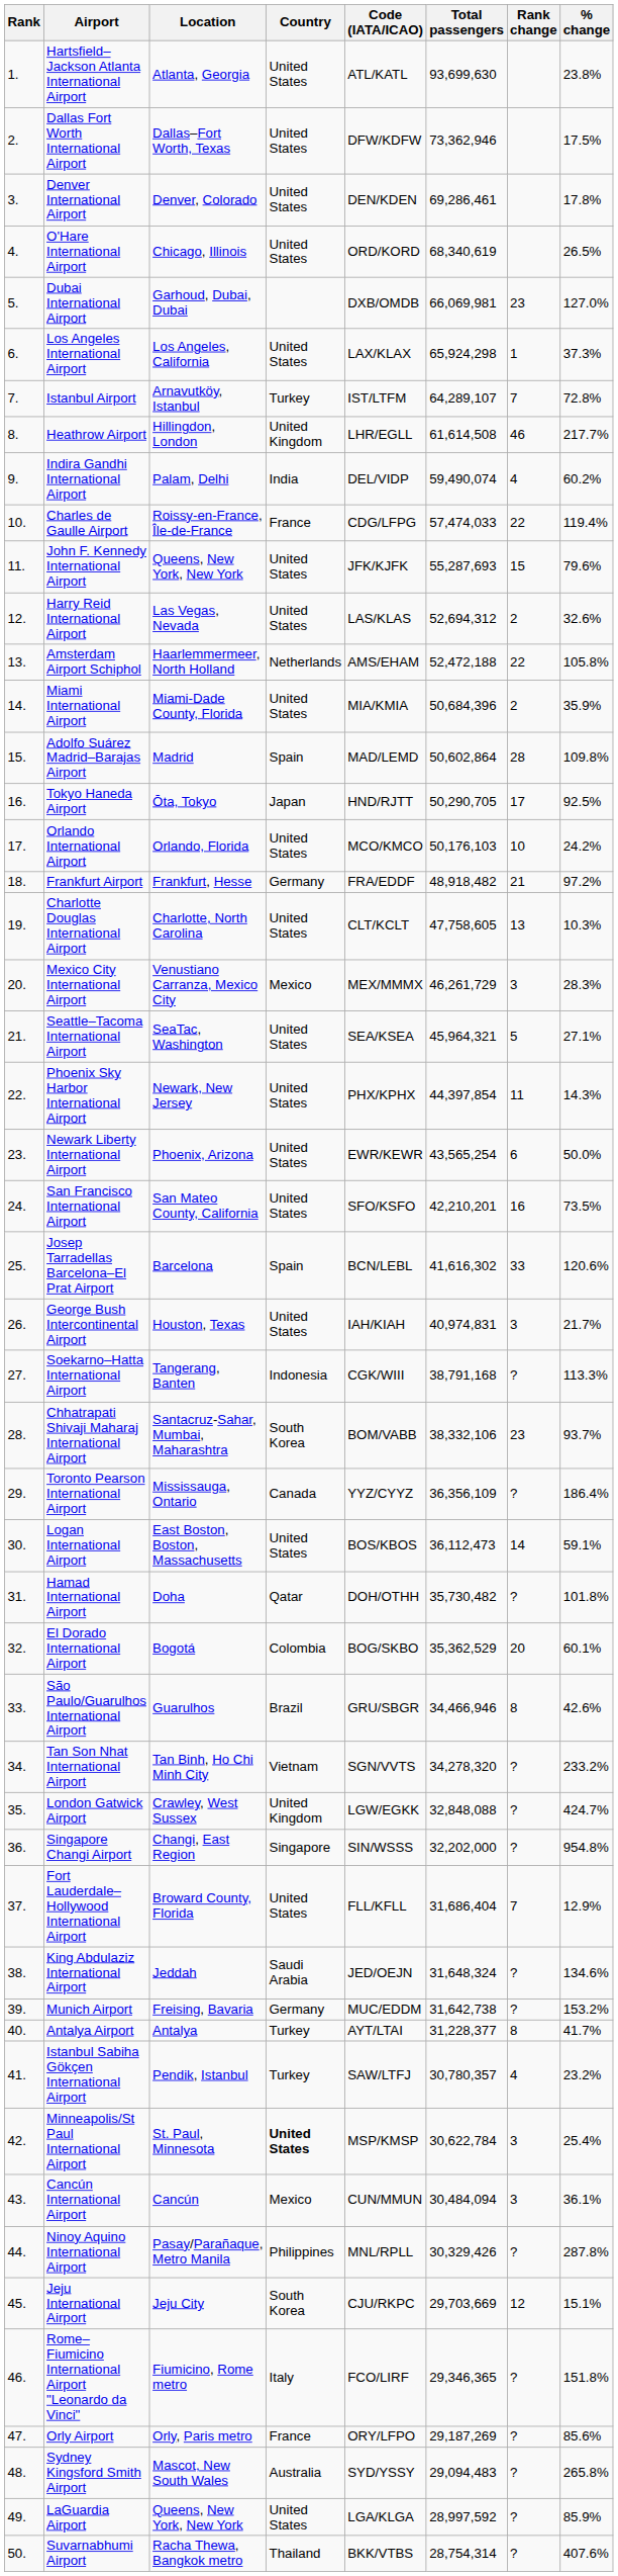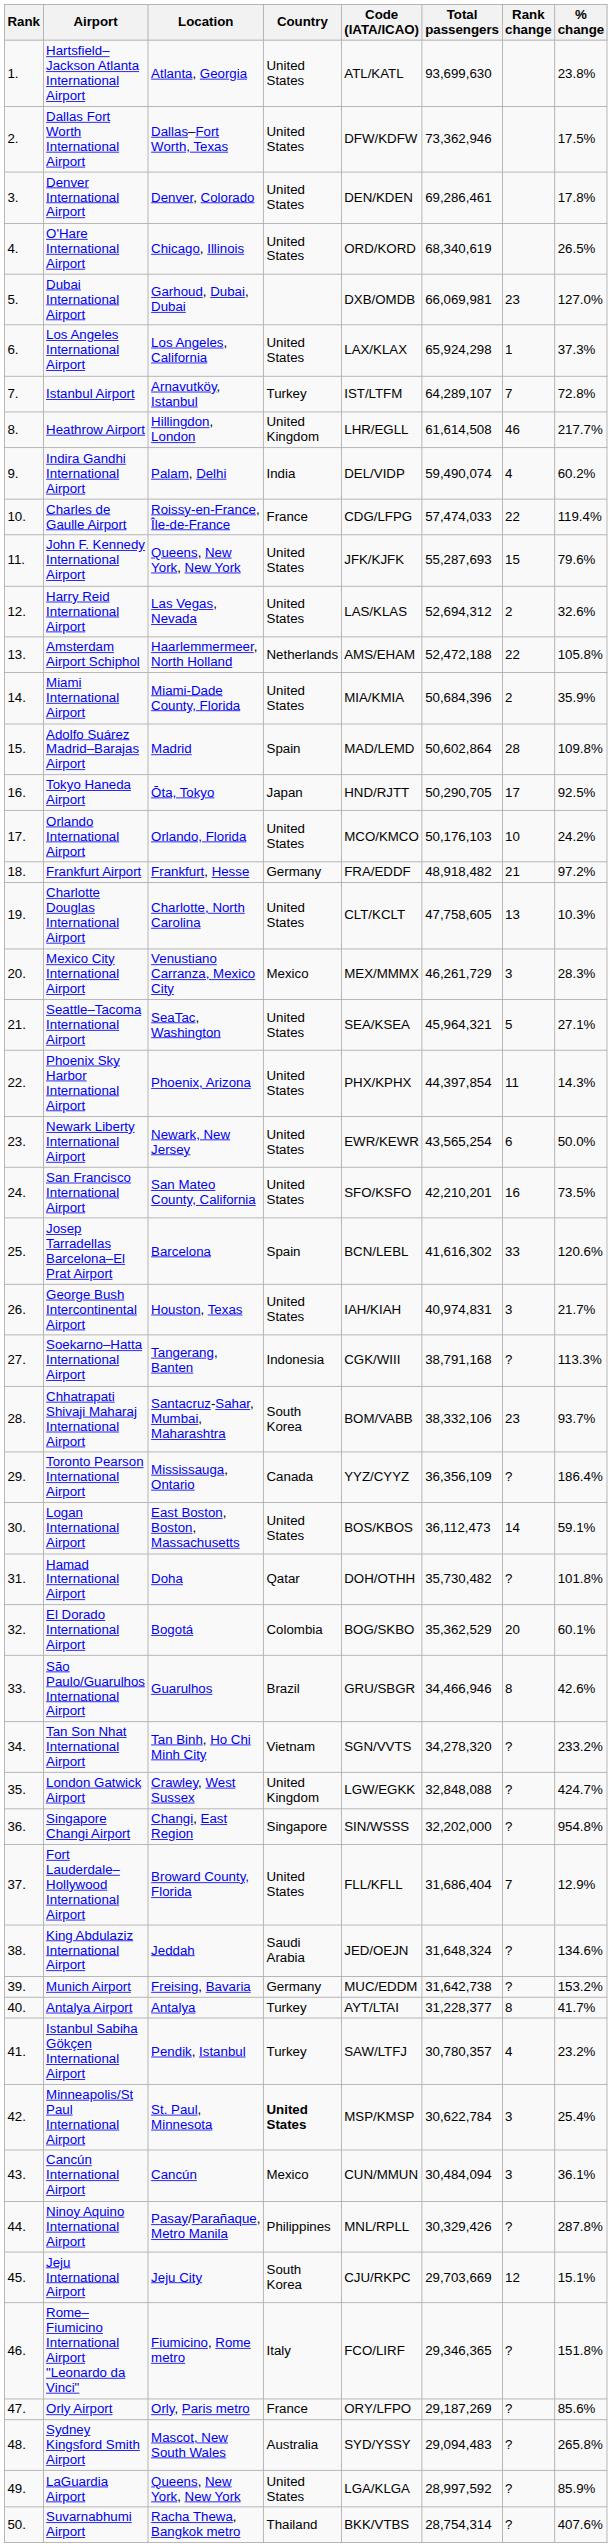 <table class="wikitable sortable sticky-header"  width= align=>
 <tr style="background:lightgrey;">
 <th>Rank</th>
 <th>Airport</th>
 <th>Location</th>
 <th>Country</th>
 <th>Code<br>(IATA/ICAO)</th>
 <th>Total<br>passengers</th>
 <th>Rank<br>change</th>
 <th>%<br>change</th>
 </tr>
 <tr>
 <td>1.</td>
 <td> <a href='#'>Hartsfield–Jackson Atlanta International Airport</a></td>
 <td><a href='#'>Atlanta</a>, <a href='#'>Georgia</a></td>
 <td>United States</td>
 <td>ATL/KATL</td>
 <td>93,699,630</td>
 <td data-sort-value=0></td>
 <td data-sort-value=23.8>23.8%</td>
 </tr>
 <tr>
 <td>2.</td>
 <td> <a href='#'>Dallas Fort Worth International Airport</a></td>
 <td><a href='#'>Dallas</a>–<a href='#'>Fort Worth, Texas</a></td>
 <td>United States</td>
 <td>DFW/KDFW</td>
 <td>73,362,946</td>
 <td data-sort-value=0></td>
 <td data-sort-value=17.5>17.5%</td>
 </tr>
 <tr>
 <td>3.</td>
 <td> <a href='#'>Denver International Airport</a></td>
 <td><a href='#'>Denver</a>, <a href='#'>Colorado</a></td>
 <td>United States</td>
 <td>DEN/KDEN</td>
 <td>69,286,461</td>
 <td data-sort-value=0></td>
 <td data-sort-value=17.8>17.8%</td>
 </tr>
 <tr>
 <td>4.</td>
 <td> <a href='#'>O'Hare International Airport</a></td>
 <td><a href='#'>Chicago</a>, <a href='#'>Illinois</a></td>
 <td>United States</td>
 <td>ORD/KORD</td>
 <td>68,340,619</td>
 <td data-sort-value=0></td>
 <td data-sort-value=26.5>26.5%</td>
 </tr>
 <tr>
 <td>5.</td>
 <td> <a href='#'>Dubai International Airport</a></td>
 <td><a href='#'>Garhoud</a>, <a href='#'>Dubai</a>, <a href='#'>Dubai</a></td>
 <td></td>
 <td>DXB/OMDB</td>
 <td>66,069,981</td>
 <td data-sort-value=23>23</td>
 <td data-sort-value=127.0>127.0%</td>
 </tr>
 <tr>
 <td>6.</td>
 <td> <a href='#'>Los Angeles International Airport</a></td>
 <td><a href='#'>Los Angeles</a>, <a href='#'>California</a></td>
 <td>United States</td>
 <td>LAX/KLAX</td>
 <td>65,924,298</td>
 <td data-sort-value=-1>1</td>
 <td data-sort-value=37.3>37.3%</td>
 </tr>
 <tr>
 <td>7.</td>
 <td> <a href='#'>Istanbul Airport</a></td>
 <td><a href='#'>Arnavutköy</a>, <a href='#'>Istanbul</a></td>
 <td>Turkey</td>
 <td>IST/LTFM</td>
 <td>64,289,107</td>
 <td data-sort-value=7>7</td>
 <td data-sort-value=74.3>72.8%</td>
 </tr>
 <tr>
 <td>8.</td>
 <td> <a href='#'>Heathrow Airport</a></td>
 <td><a href='#'>Hillingdon</a>, <a href='#'>London</a></td>
 <td>United Kingdom</td>
 <td>LHR/EGLL</td>
 <td>61,614,508</td>
 <td data-sort-value=46>46</td>
 <td data-sort-value=217.7>217.7%</td>
 </tr>
 <tr>
 <td>9.</td>
 <td> <a href='#'>Indira Gandhi International Airport</a></td>
 <td><a href='#'>Palam</a>, <a href='#'>Delhi</a></td>
 <td>India</td>
 <td>DEL/VIDP</td>
 <td>59,490,074</td>
 <td data-sort-value=4>4</td>
 <td data-sort-value=60.2>60.2%</td>
 </tr>
 <tr>
 <td>10.</td>
 <td> <a href='#'>Charles de Gaulle Airport</a></td>
 <td><a href='#'>Roissy-en-France</a>, <a href='#'>Île-de-France</a></td>
 <td>France</td>
 <td>CDG/LFPG</td>
 <td>57,474,033</td>
 <td data-sort-value=22>22</td>
 <td data-sort-value=119.4>119.4%</td>
 </tr>
 <tr>
 <td>11.</td>
 <td> <a href='#'>John F. Kennedy International Airport</a></td>
 <td><a href='#'>Queens</a>, <a href='#'>New York</a>, <a href='#'>New York</a></td>
 <td>United States</td>
 <td>JFK/KJFK</td>
 <td>55,287,693</td>
 <td data-sort-value=15>15</td>
 <td data-sort-value=79.6>79.6%</td>
 </tr>
 <tr>
 <td>12.</td>
 <td> <a href='#'>Harry Reid International Airport</a></td>
 <td><a href='#'>Las Vegas</a>, <a href='#'>Nevada</a></td>
 <td>United States</td>
 <td>LAS/KLAS</td>
 <td>52,694,312</td>
 <td data-sort-value=-2>2</td>
 <td data-sort-value=32.6>32.6%</td>
 </tr>
 <tr>
 <td>13.</td>
 <td> <a href='#'>Amsterdam Airport Schiphol</a></td>
 <td><a href='#'>Haarlemmermeer</a>, <a href='#'>North Holland</a></td>
 <td>Netherlands</td>
 <td>AMS/EHAM</td>
 <td>52,472,188</td>
 <td data-sort-value=22>22</td>
 <td data-sort-value=105.8>105.8%</td>
 </tr>
 <tr>
 <td>14.</td>
 <td> <a href='#'>Miami International Airport</a></td>
 <td><a href='#'>Miami-Dade County, Florida</a></td>
 <td>United States</td>
 <td>MIA/KMIA</td>
 <td>50,684,396</td>
 <td data-sort-value=-2>2</td>
 <td data-sort-value=35.9>35.9%</td>
 </tr>
 <tr>
 <td>15.</td>
 <td> <a href='#'>Adolfo Suárez Madrid–Barajas Airport</a></td>
 <td><a href='#'>Madrid</a></td>
 <td>Spain</td>
 <td>MAD/LEMD</td>
 <td>50,602,864</td>
 <td data-sort-value=28>28</td>
 <td data-sort-value=109.8>109.8%</td>
 </tr>
 <tr>
 <td>16.</td>
 <td> <a href='#'>Tokyo Haneda Airport</a></td>
 <td><a href='#'>Ōta, Tokyo</a></td>
 <td>Japan</td>
 <td>HND/RJTT</td>
 <td>50,290,705</td>
 <td data-sort-value=17>17</td>
 <td data-sort-value=92.5>92.5%</td>
 </tr>
 <tr>
 <td>17.</td>
 <td> <a href='#'>Orlando International Airport</a></td>
 <td><a href='#'>Orlando, Florida</a></td>
 <td>United States</td>
 <td>MCO/KMCO</td>
 <td>50,176,103</td>
 <td data-sort-value=-10>10</td>
 <td data-sort-value=24.2>24.2%</td>
 </tr>
 <tr>
 <td>18.</td>
 <td> <a href='#'>Frankfurt Airport</a></td>
 <td><a href='#'>Frankfurt</a>, <a href='#'>Hesse</a></td>
 <td>Germany</td>
 <td>FRA/EDDF</td>
 <td>48,918,482</td>
 <td data-sort-value=21>21</td>
 <td data-sort-value=97.2>97.2%</td>
 </tr>
 <tr>
 <td>19.</td>
 <td> <a href='#'>Charlotte Douglas International Airport</a></td>
 <td><a href='#'>Charlotte, North Carolina</a></td>
 <td>United States</td>
 <td>CLT/KCLT</td>
 <td>47,758,605</td>
 <td data-sort-value=-13>13</td>
 <td data-sort-value=10.3>10.3%</td>
 </tr>
 <tr>
 <td>20.</td>
 <td> <a href='#'>Mexico City International Airport</a></td>
 <td><a href='#'>Venustiano Carranza, Mexico City</a></td>
 <td>Mexico</td>
 <td>MEX/MMMX</td>
 <td>46,261,729</td>
 <td data-sort-value=-3>3</td>
 <td data-sort-value=28.3>28.3%</td>
 </tr>
 <tr>
 <td>21.</td>
 <td> <a href='#'>Seattle–Tacoma International Airport</a></td>
 <td><a href='#'>SeaTac</a>, <a href='#'>Washington</a></td>
 <td>United States</td>
 <td>SEA/KSEA</td>
 <td>45,964,321</td>
 <td data-sort-value=-5>5</td>
 <td data-sort-value=27.1>27.1%</td>
 </tr>
 <tr>
 <td>22.</td>
 <td> <a href='#'>Phoenix Sky Harbor International Airport</a></td>
-<td><a href='#'>Newark, New Jersey</a></td>
+<td><a href='#'>Phoenix, Arizona</a></td>
 <td>United States</td>
 <td>PHX/KPHX</td>
 <td>44,397,854</td>
 <td data-sort-value=-11>11</td>
 <td data-sort-value=14.3>14.3%</td>
 </tr>
 <tr>
 <td>23.</td>
 <td> <a href='#'>Newark Liberty International Airport</a></td>
-<td><a href='#'>Phoenix, Arizona</a></td>
+<td><a href='#'>Newark, New Jersey</a></td>
 <td>United States</td>
 <td>EWR/KEWR</td>
 <td>43,565,254</td>
 <td data-sort-value=6>6</td>
 <td data-sort-value=50.0>50.0%</td>
 </tr>
 <tr>
 <td>24.</td>
 <td> <a href='#'>San Francisco International Airport</a></td>
 <td><a href='#'>San Mateo County, California</a></td>
 <td>United States</td>
 <td>SFO/KSFO</td>
 <td>42,210,201</td>
 <td data-sort-value=16>16</td>
 <td data-sort-value=73.5>73.5%</td>
 </tr>
 <tr>
 <td>25.</td>
 <td> <a href='#'>Josep Tarradellas Barcelona–El Prat Airport</a></td>
 <td><a href='#'>Barcelona</a></td>
 <td>Spain</td>
 <td>BCN/LEBL</td>
 <td>41,616,302</td>
 <td data-sort-value=33>33</td>
 <td data-sort-value=120.6>120.6%</td>
 </tr>
 <tr>
 <td>26.</td>
 <td> <a href='#'>George Bush Intercontinental Airport</a></td>
 <td><a href='#'>Houston</a>, <a href='#'>Texas</a></td>
 <td>United States</td>
 <td>IAH/KIAH</td>
 <td>40,974,831</td>
 <td data-sort-value=-3>3</td>
 <td data-sort-value=21.7>21.7%</td>
 </tr>
 <tr>
 <td>27.</td>
 <td> <a href='#'>Soekarno–Hatta International Airport</a></td>
 <td><a href='#'>Tangerang</a>, <a href='#'>Banten</a></td>
 <td>Indonesia</td>
 <td>CGK/WIII</td>
 <td>38,791,168</td>
 <td data-sort-value=0.5>?</td>
 <td data-sort-value=113.3>113.3%</td>
 </tr>
 <tr>
 <td>28.</td>
 <td> <a href='#'>Chhatrapati Shivaji Maharaj International Airport</a></td>
 <td><a href='#'>Santacruz</a>-<a href='#'>Sahar</a>, <a href='#'>Mumbai</a>, <a href='#'>Maharashtra</a></td>
 <td>South Korea</td>
 <td>BOM/VABB</td>
 <td>38,332,106</td>
 <td data-sort-value=23>23</td>
 <td data-sort-value=93.7>93.7%</td>
 </tr>
 <tr>
 <td>29.</td>
 <td> <a href='#'>Toronto Pearson International Airport</a></td>
 <td><a href='#'>Mississauga</a>, <a href='#'>Ontario</a></td>
 <td>Canada</td>
 <td>YYZ/CYYZ</td>
 <td>36,356,109</td>
 <td data-sort-value=0.5>?</td>
 <td data-sort-value=186.4>186.4%</td>
 </tr>
 <tr>
 <td>30.</td>
 <td> <a href='#'>Logan International Airport</a></td>
 <td><a href='#'>East Boston</a>, <a href='#'>Boston</a>, <a href='#'>Massachusetts</a></td>
 <td>United States</td>
 <td>BOS/KBOS</td>
 <td>36,112,473</td>
 <td data-sort-value=14>14</td>
 <td data-sort-value=59.1>59.1%</td>
 </tr>
 <tr>
 <td>31.</td>
 <td> <a href='#'>Hamad International Airport</a></td>
 <td><a href='#'>Doha</a></td>
 <td>Qatar</td>
 <td>DOH/OTHH</td>
 <td>35,730,482</td>
 <td data-sort-value=0.5>?</td>
 <td data-sort-value=101.8>101.8%</td>
 </tr>
 <tr>
 <td>32.</td>
 <td> <a href='#'>El Dorado International Airport</a></td>
 <td><a href='#'>Bogotá</a></td>
 <td>Colombia</td>
 <td>BOG/SKBO</td>
 <td>35,362,529</td>
 <td data-sort-value=20>20</td>
 <td data-sort-value=60.1>60.1%</td>
 </tr>
 <tr>
 <td>33.</td>
 <td> <a href='#'>São Paulo/Guarulhos International Airport</a></td>
 <td><a href='#'>Guarulhos</a></td>
 <td>Brazil</td>
 <td>GRU/SBGR</td>
 <td>34,466,946</td>
 <td data-sort-value=8>8</td>
 <td data-sort-value=42.6>42.6%</td>
 </tr>
 <tr>
 <td>34.</td>
 <td> <a href='#'>Tan Son Nhat International Airport</a></td>
 <td><a href='#'>Tan Binh</a>, <a href='#'>Ho Chi Minh City</a></td>
 <td>Vietnam</td>
 <td>SGN/VVTS</td>
 <td>34,278,320</td>
 <td data-sort-value=0.5>?</td>
 <td data-sort-value=233.2>233.2%</td>
 </tr>
 <tr>
 <td>35.</td>
 <td> <a href='#'>London Gatwick Airport</a></td>
 <td><a href='#'>Crawley</a>, <a href='#'>West Sussex</a></td>
 <td>United Kingdom</td>
 <td>LGW/EGKK</td>
 <td>32,848,088</td>
 <td data-sort-value=0.5>?</td>
 <td data-sort-value=424.7>424.7%</td>
 </tr>
 <tr>
 <td>36.</td>
 <td> <a href='#'>Singapore Changi Airport</a></td>
 <td><a href='#'>Changi</a>, <a href='#'>East Region</a></td>
 <td>Singapore</td>
 <td>SIN/WSSS</td>
 <td>32,202,000</td>
 <td data-sort-value=0.5>?</td>
 <td data-sort-value=954.8>954.8%</td>
 </tr>
 <tr>
 <td>37.</td>
 <td> <a href='#'>Fort Lauderdale–Hollywood International Airport</a></td>
 <td><a href='#'>Broward County, Florida</a></td>
 <td>United States</td>
 <td>FLL/KFLL</td>
 <td>31,686,404</td>
 <td data-sort-value=-7>7</td>
 <td data-sort-value=12.9>12.9%</td>
 </tr>
 <tr>
 <td>38.</td>
 <td> <a href='#'>King Abdulaziz International Airport</a></td>
 <td><a href='#'>Jeddah</a></td>
 <td>Saudi Arabia</td>
 <td>JED/OEJN</td>
 <td>31,648,324</td>
 <td data-sort-value=0.5>?</td>
 <td data-sort-value=134.6>134.6%</td>
 </tr>
 <tr>
 <td>39.</td>
 <td> <a href='#'>Munich Airport</a></td>
 <td><a href='#'>Freising</a>, <a href='#'>Bavaria</a></td>
 <td>Germany</td>
 <td>MUC/EDDM</td>
 <td>31,642,738</td>
 <td data-sort-value=0.5>?</td>
 <td data-sort-value=153.2>153.2%</td>
 </tr>
 <tr>
 <td>40.</td>
 <td> <a href='#'>Antalya Airport</a></td>
 <td><a href='#'>Antalya</a></td>
 <td>Turkey</td>
 <td>AYT/LTAI</td>
 <td>31,228,377</td>
 <td data-sort-value=8>8</td>
 <td data-sort-value=41.7>41.7%</td>
 </tr>
 <tr>
 <td>41.</td>
 <td> <a href='#'>Istanbul Sabiha Gökçen International Airport</a></td>
 <td><a href='#'>Pendik</a>, <a href='#'>Istanbul</a></td>
 <td>Turkey</td>
 <td>SAW/LTFJ</td>
 <td>30,780,357</td>
 <td data-sort-value=-4>4</td>
 <td data-sort-value=23.2>23.2%</td>
 </tr>
 <tr>
 <td>42.</td>
 <td> <a href='#'>Minneapolis/St Paul International Airport</a></td>
 <td><a href='#'>St. Paul</a>, <a href='#'>Minnesota</a></td>
 <td><strong>United States</strong></td>
 <td>MSP/KMSP</td>
 <td>30,622,784</td>
 <td data-sort-value=-3>3</td>
 <td data-sort-value=25.4>25.4%</td>
 </tr>
 <tr>
 <td>43.</td>
 <td> <a href='#'>Cancún International Airport</a></td>
 <td><a href='#'>Cancún</a></td>
 <td>Mexico</td>
 <td>CUN/MMUN</td>
 <td>30,484,094</td>
 <td data-sort-value=3>3</td>
 <td data-sort-value=36.1>36.1%</td>
 </tr>
 <tr>
 <td>44.</td>
 <td> <a href='#'>Ninoy Aquino International Airport</a></td>
 <td><a href='#'>Pasay</a>/<a href='#'>Parañaque</a>, <a href='#'>Metro Manila</a></td>
 <td>Philippines</td>
 <td>MNL/RPLL</td>
 <td>30,329,426</td>
 <td data-sort-value=0.5>?</td>
 <td data-sort-value=287.8>287.8%</td>
 </tr>
 <tr>
 <td>45.</td>
 <td> <a href='#'>Jeju International Airport</a></td>
 <td><a href='#'>Jeju City</a></td>
 <td>South Korea</td>
 <td>CJU/RKPC</td>
 <td>29,703,669</td>
 <td data-sort-value=-12>12</td>
 <td data-sort-value=15.1>15.1%</td>
 </tr>
 <tr>
 <td>46.</td>
 <td> <a href='#'>Rome–Fiumicino International Airport "Leonardo da Vinci"</a></td>
 <td><a href='#'>Fiumicino</a>, <a href='#'>Rome metro</a></td>
 <td>Italy</td>
 <td>FCO/LIRF</td>
 <td>29,346,365</td>
 <td data-sort-value=0.5>?</td>
 <td data-sort-value=151.8>151.8%</td>
 </tr>
 <tr>
 <td>47.</td>
 <td> <a href='#'>Orly Airport</a></td>
 <td><a href='#'>Orly</a>, <a href='#'>Paris metro</a></td>
 <td>France</td>
 <td>ORY/LFPO</td>
 <td>29,187,269</td>
 <td data-sort-value=0.5>?</td>
 <td data-sort-value=85.6>85.6%</td>
 </tr>
 <tr>
 <td>48.</td>
 <td> <a href='#'>Sydney Kingsford Smith Airport</a></td>
 <td><a href='#'>Mascot, New South Wales</a></td>
 <td>Australia</td>
 <td>SYD/YSSY</td>
 <td>29,094,483</td>
 <td data-sort-value=0.5>?</td>
 <td data-sort-value=265.8>265.8%</td>
 </tr>
 <tr>
 <td>49.</td>
 <td> <a href='#'>LaGuardia Airport</a></td>
 <td><a href='#'>Queens</a>, <a href='#'>New York</a>, <a href='#'>New York</a></td>
 <td>United States</td>
 <td>LGA/KLGA</td>
 <td>28,997,592</td>
 <td data-sort-value=0.5>?</td>
 <td data-sort-value=85.9>85.9%</td>
 </tr>
 <tr>
 <td>50.</td>
 <td> <a href='#'>Suvarnabhumi Airport</a></td>
 <td><a href='#'>Racha Thewa</a>, <a href='#'>Bangkok metro</a></td>
 <td>Thailand</td>
 <td>BKK/VTBS</td>
 <td>28,754,314</td>
 <td data-sort-value=0.5>?</td>
 <td data-sort-value=407.6>407.6%</td>
 </tr>
 </table>
